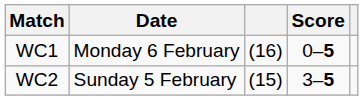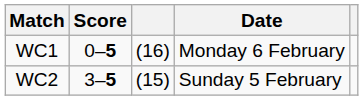 <table class="wikitable" style="font-size: 90%; margin: 1em auto 1em auto;">
 <tr>
 <th>Match</th>
+<th>Score</th>
+<th></th>
 <th>Date</th>
-<th></th>
-<th>Score</th>
 <th></th>
 </tr>
 <tr>
 <td align="center">WC1</td>
+<td align="center">0–<strong>5</strong></td>
+<td> (16)</td>
 <td>Monday 6 February</td>
-<td> (16)</td>
-<td align="center">0–<strong>5</strong></td>
 <td><strong></strong></td>
 </tr>
 <tr>
 <td align="center">WC2</td>
+<td align="center">3–<strong>5</strong></td>
+<td> (15)</td>
 <td>Sunday 5 February</td>
-<td> (15)</td>
-<td align="center">3–<strong>5</strong></td>
 <td><strong></strong></td>
 </tr>
 </table>
